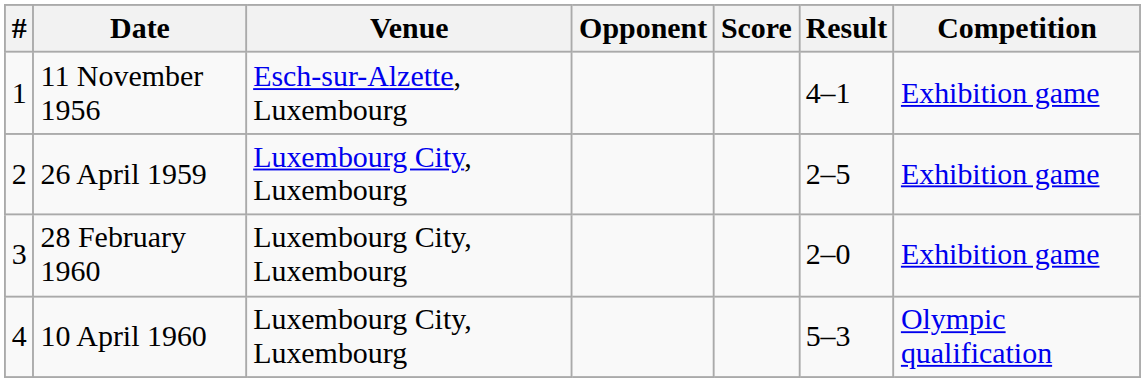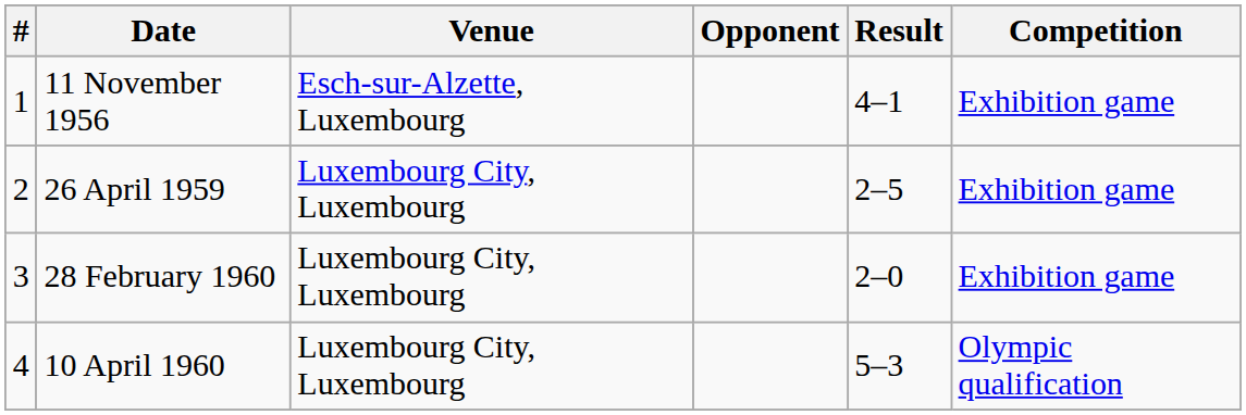 <table class="wikitable">
 <tr>
 <th>#</th>
 <th>Date</th>
 <th>Venue</th>
 <th>Opponent</th>
-<th>Score</th>
 <th>Result</th>
 <th>Competition</th>
 </tr>
 <tr>
 <td>1</td>
 <td>11 November 1956</td>
 <td><a href='#'>Esch-sur-Alzette</a>, Luxembourg</td>
-<td></td>
 <td></td>
 <td>4–1</td>
 <td><a href='#'>Exhibition game</a></td>
 </tr>
 <tr>
 <td>2</td>
 <td>26 April 1959</td>
 <td><a href='#'>Luxembourg City</a>, Luxembourg</td>
 <td></td>
-<td></td>
 <td>2–5</td>
 <td><a href='#'>Exhibition game</a></td>
 </tr>
 <tr>
 <td>3</td>
 <td>28 February 1960</td>
 <td>Luxembourg City, Luxembourg</td>
-<td></td>
 <td></td>
 <td>2–0</td>
 <td><a href='#'>Exhibition game</a></td>
 </tr>
 <tr>
 <td>4</td>
 <td>10 April 1960</td>
 <td>Luxembourg City, Luxembourg</td>
 <td></td>
-<td></td>
 <td>5–3</td>
 <td><a href='#'>Olympic qualification</a></td>
 </tr>
 </table>
